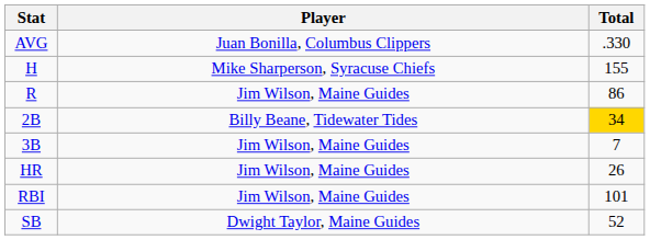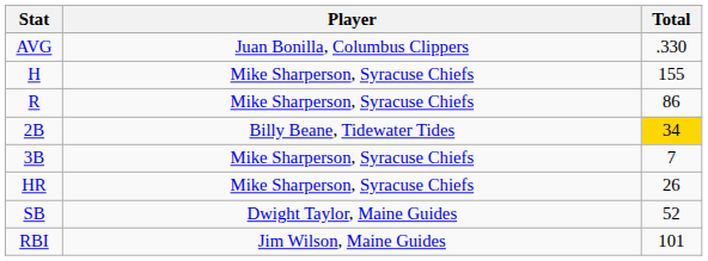 <table class="wikitable" width="40%" style="text-align:center;">
 <tr>
 <th width="5%">Stat</th>
 <th width="60%">Player</th>
 <th width="5%">Total</th>
 </tr>
 <tr>
 <td><a href='#'>AVG</a></td>
 <td><a href='#'>Juan Bonilla</a>, <a href='#'>Columbus Clippers</a></td>
 <td>.330</td>
 </tr>
 <tr>
 <td><a href='#'>H</a></td>
 <td><a href='#'>Mike Sharperson</a>, <a href='#'>Syracuse Chiefs</a></td>
 <td>155</td>
 </tr>
 <tr>
 <td><a href='#'>R</a></td>
-<td><a href='#'>Jim Wilson</a>, <a href='#'>Maine Guides</a></td>
+<td><a href='#'>Mike Sharperson</a>, <a href='#'>Syracuse Chiefs</a></td>
 <td>86</td>
 </tr>
 <tr>
 <td><a href='#'>2B</a></td>
 <td><a href='#'>Billy Beane</a>, <a href='#'>Tidewater Tides</a></td>
 <td style="background: gold;">34</td>
 </tr>
 <tr>
 <td><a href='#'>3B</a></td>
-<td><a href='#'>Jim Wilson</a>, <a href='#'>Maine Guides</a></td>
+<td><a href='#'>Mike Sharperson</a>, <a href='#'>Syracuse Chiefs</a></td>
 <td>7</td>
 </tr>
 <tr>
 <td><a href='#'>HR</a></td>
-<td><a href='#'>Jim Wilson</a>, <a href='#'>Maine Guides</a></td>
+<td><a href='#'>Mike Sharperson</a>, <a href='#'>Syracuse Chiefs</a></td>
 <td>26</td>
+</tr>
+<tr>
+<td><a href='#'>SB</a></td>
+<td><a href='#'>Dwight Taylor</a>, <a href='#'>Maine Guides</a></td>
+<td>52</td>
 </tr>
 <tr>
 <td><a href='#'>RBI</a></td>
 <td><a href='#'>Jim Wilson</a>, <a href='#'>Maine Guides</a></td>
 <td>101</td>
 </tr>
-<tr>
-<td><a href='#'>SB</a></td>
-<td><a href='#'>Dwight Taylor</a>, <a href='#'>Maine Guides</a></td>
-<td>52</td>
-</tr>
 </table>
